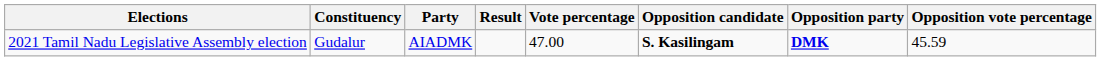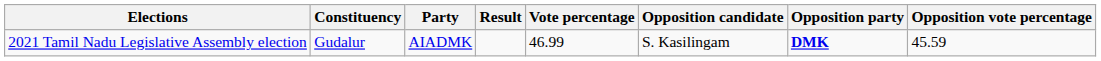 <table class="sortable wikitable"style="font-size: 85%">
 <tr>
 <th>Elections</th>
 <th>Constituency</th>
 <th>Party</th>
 <th>Result</th>
 <th>Vote percentage</th>
 <th>Opposition candidate</th>
 <th>Opposition party</th>
 <th>Opposition vote percentage</th>
 </tr>
 <tr>
 <td><a href='#'>2021 Tamil Nadu Legislative Assembly election</a></td>
 <td><a href='#'>Gudalur</a></td>
 <td><a href='#'>AIADMK</a></td>
 <td></td>
-<td>47.00</td>
-<td><strong>S. Kasilingam</strong></td>
+<td>46.99</td>
+<td>S. Kasilingam</td>
 <td><strong><a href='#'>DMK</a></strong></td>
 <td>45.59</td>
 </tr>
 </table>
